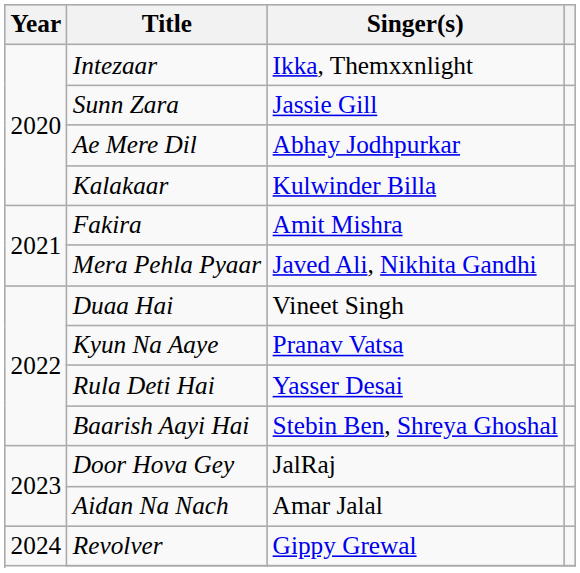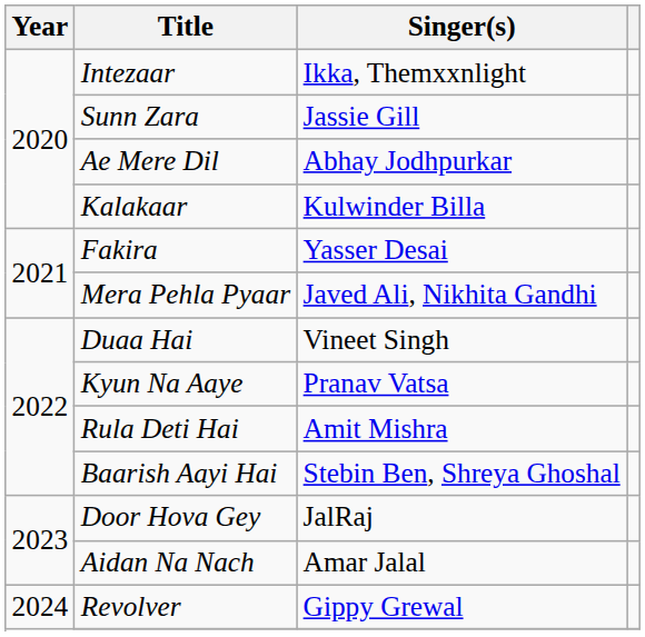 <table class="wikitable plainrowheaders sortable">
 <tr>
 <th scope="col">Year</th>
 <th scope="col">Title</th>
 <th scope="col">Singer(s)</th>
 <th scope="col" class="unsortable"></th>
 </tr>
 <tr>
 <td rowspan="4">2020</td>
 <td><em>Intezaar</em></td>
 <td><a href='#'>Ikka</a>, Themxxnlight</td>
 <td></td>
 </tr>
 <tr>
 <td><em>Sunn Zara</em></td>
 <td><a href='#'>Jassie Gill</a></td>
 <td></td>
 </tr>
 <tr>
 <td><em>Ae Mere Dil</em></td>
 <td><a href='#'>Abhay Jodhpurkar</a></td>
 <td></td>
 </tr>
 <tr>
 <td><em>Kalakaar</em></td>
 <td><a href='#'>Kulwinder Billa</a></td>
 <td></td>
 </tr>
 <tr>
 <td rowspan="2">2021</td>
 <td><em>Fakira</em></td>
-<td><a href='#'>Amit Mishra</a></td>
+<td><a href='#'>Yasser Desai</a></td>
 <td></td>
 </tr>
 <tr>
 <td><em>Mera Pehla Pyaar</em></td>
 <td><a href='#'>Javed Ali</a>, <a href='#'>Nikhita Gandhi</a></td>
 <td></td>
 </tr>
 <tr>
 <td rowspan="4">2022</td>
 <td><em>Duaa Hai</em></td>
 <td>Vineet Singh</td>
 <td></td>
 </tr>
 <tr>
 <td><em>Kyun Na Aaye</em></td>
 <td><a href='#'>Pranav Vatsa</a></td>
 <td></td>
 </tr>
 <tr>
 <td><em>Rula Deti Hai</em></td>
-<td><a href='#'>Yasser Desai</a></td>
+<td><a href='#'>Amit Mishra</a></td>
 <td></td>
 </tr>
 <tr>
 <td><em>Baarish Aayi Hai</em></td>
 <td><a href='#'>Stebin Ben</a>, <a href='#'>Shreya Ghoshal</a></td>
 <td></td>
 </tr>
 <tr>
 <td rowspan="2">2023</td>
 <td><em>Door Hova Gey</em></td>
 <td>JalRaj</td>
 <td></td>
 </tr>
 <tr>
 <td><em>Aidan Na Nach</em></td>
 <td>Amar Jalal</td>
 <td></td>
 </tr>
 <tr>
 <td rowspan="2">2024</td>
 <td><em>Revolver</em></td>
 <td><a href='#'>Gippy Grewal</a></td>
 <td></td>
 </tr>
 <tr>
 </tr>
 </table>
